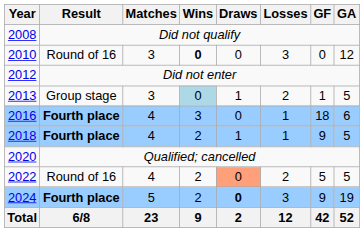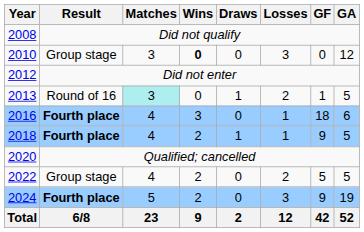 <table class="wikitable" style="text-align: center;">
 <tr>
 <th>Year</th>
 <th>Result</th>
 <th>Matches</th>
 <th>Wins</th>
 <th>Draws</th>
 <th>Losses</th>
 <th>GF</th>
 <th>GA</th>
 </tr>
 <tr>
 <td> <a href='#'>2008</a></td>
 <td colspan=8><em>Did not qualify</em></td>
 </tr>
 <tr>
 <td> <a href='#'>2010</a></td>
-<td>Round of 16</td>
+<td>Group stage</td>
 <td>3</td>
 <td><strong>0</strong></td>
 <td>0</td>
 <td>3</td>
 <td>0</td>
 <td>12</td>
 </tr>
 <tr>
 <td> <a href='#'>2012</a></td>
 <td colspan=8><em>Did not enter</em></td>
 </tr>
 <tr>
 <td> <a href='#'>2013</a></td>
-<td>Group stage</td>
-<td>3</td>
-<td style="background: lightblue;">0</td>
+<td>Round of 16</td>
+<td style="background: paleturquoise;">3</td>
+<td>0</td>
 <td>1</td>
 <td>2</td>
 <td>1</td>
 <td>5</td>
 </tr>
 <tr style="background:#9acdff;">
 <td> <a href='#'>2016</a></td>
 <td><strong>Fourth place</strong></td>
 <td>4</td>
 <td>3</td>
 <td>0</td>
 <td>1</td>
 <td>18</td>
 <td>6</td>
 </tr>
 <tr style="background:#9acdff;">
 <td> <a href='#'>2018</a></td>
 <td><strong>Fourth place</strong></td>
 <td>4</td>
 <td>2</td>
 <td>1</td>
 <td>1</td>
 <td>9</td>
 <td>5</td>
 </tr>
 <tr>
 <td> <a href='#'>2020</a></td>
 <td colspan=8><em>Qualified; cancelled</em></td>
 </tr>
 <tr>
 <td> <a href='#'>2022</a></td>
-<td>Round of 16</td>
+<td>Group stage</td>
 <td>4</td>
 <td>2</td>
-<td style="background: lightsalmon;">0</td>
+<td>0</td>
 <td>2</td>
 <td>5</td>
 <td>5</td>
 </tr>
 <tr style="background:#9acdff;">
 <td> <a href='#'>2024</a></td>
 <td><strong>Fourth place</strong></td>
 <td>5</td>
 <td>2</td>
-<td><strong>0</strong></td>
+<td>0</td>
 <td>3</td>
 <td>9</td>
 <td>19</td>
 </tr>
 <tr>
 <th>Total</th>
 <th>6/8</th>
 <th>23</th>
 <th>9</th>
 <th>2</th>
 <th>12</th>
 <th>42</th>
 <th>52</th>
 </tr>
 </table>
